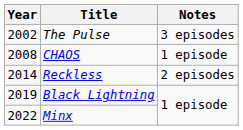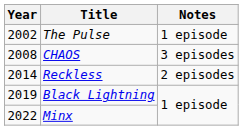 <table class="wikitable">
 <tr>
 <th>Year</th>
 <th>Title</th>
 <th>Notes</th>
 </tr>
 <tr>
 <td>2002</td>
 <td><em>The Pulse</em></td>
-<td>3 episodes</td>
+<td>1 episode</td>
 </tr>
 <tr>
 <td>2008</td>
 <td><em><a href='#'>CHAOS</a></em></td>
-<td>1 episode</td>
+<td>3 episodes</td>
 </tr>
 <tr>
 <td>2014</td>
 <td><em><a href='#'>Reckless</a></em></td>
 <td>2 episodes</td>
 </tr>
 <tr>
 <td>2019</td>
 <td><em><a href='#'>Black Lightning</a></em></td>
 <td rowspan=2>1 episode</td>
 </tr>
 <tr>
 <td>2022</td>
 <td><em><a href='#'>Minx</a></em></td>
 </tr>
 </table>
